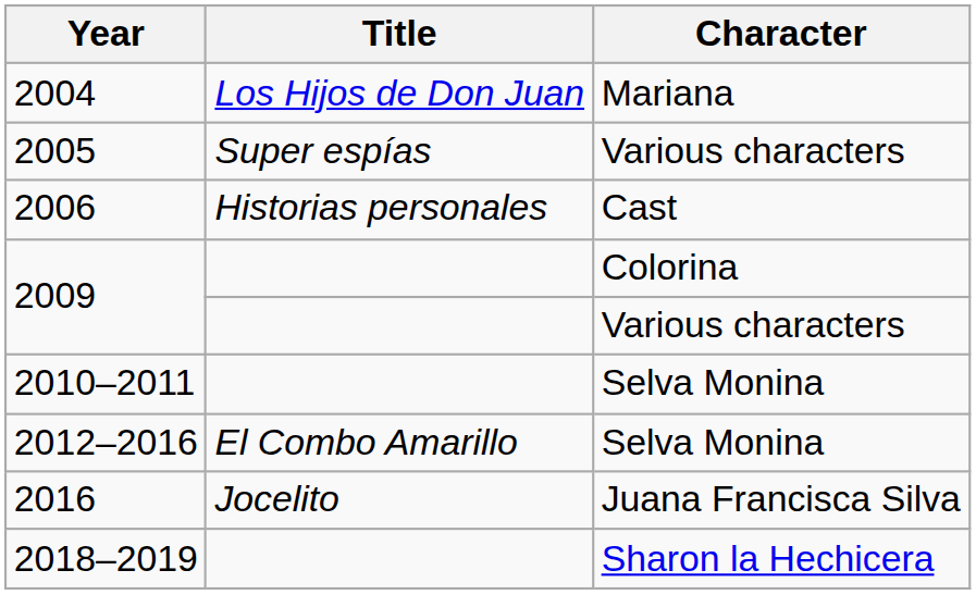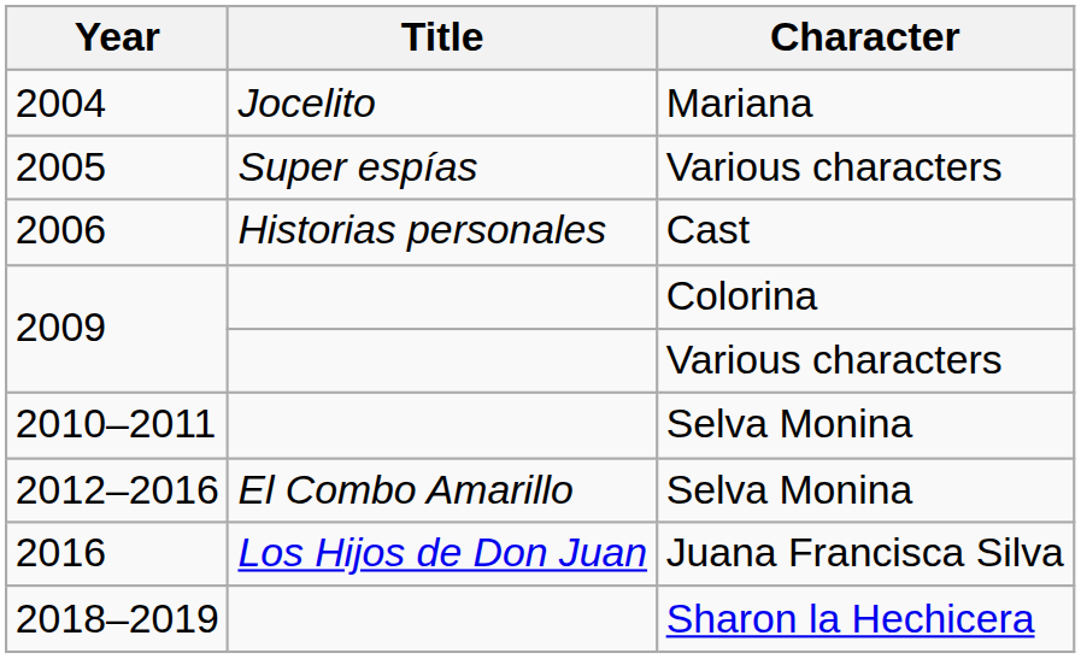 <table class="wikitable">
 <tr>
 <th>Year</th>
 <th>Title</th>
 <th>Character</th>
 </tr>
 <tr>
 <td>2004</td>
-<td><em><a href='#'>Los Hijos de Don Juan</a></em></td>
+<td><em>Jocelito</em></td>
 <td>Mariana</td>
 </tr>
 <tr>
 <td>2005</td>
 <td><em>Super espías</em></td>
 <td>Various characters</td>
 </tr>
 <tr>
 <td>2006</td>
 <td><em>Historias personales</em></td>
 <td>Cast</td>
 </tr>
 <tr>
 <td rowspan="2">2009</td>
 <td><em></em></td>
 <td>Colorina</td>
 </tr>
 <tr>
 <td><em></em></td>
 <td>Various characters</td>
 </tr>
 <tr>
 <td>2010–2011</td>
 <td><em></em></td>
 <td>Selva Monina</td>
 </tr>
 <tr>
 <td>2012–2016</td>
 <td><em>El Combo Amarillo</em></td>
 <td>Selva Monina</td>
 </tr>
 <tr>
 <td>2016</td>
-<td><em>Jocelito</em></td>
+<td><em><a href='#'>Los Hijos de Don Juan</a></em></td>
 <td>Juana Francisca Silva</td>
 </tr>
 <tr>
 <td>2018–2019</td>
 <td><em></em></td>
 <td><a href='#'>Sharon la Hechicera</a></td>
 </tr>
 </table>
